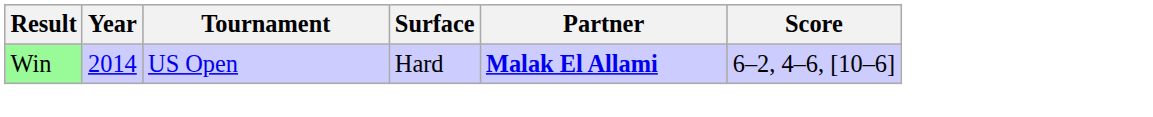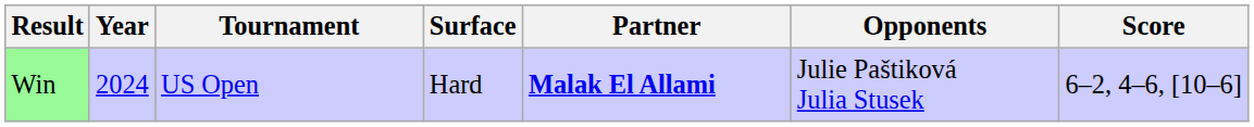 <table class="wikitable" style=font-size:97%>
 <tr>
 <th>Result</th>
 <th>Year</th>
 <th width=150>Tournament</th>
 <th>Surface</th>
 <th width=150>Partner</th>
+<th width=150>Opponents</th>
 <th class=unsortable>Score</th>
 </tr>
 <tr style="background:#ccf;">
 <td bgcolor=98FB98>Win</td>
-<td><a href='#'>2014</a></td>
+<td><a href='#'>2024</a></td>
 <td><a href='#'>US Open</a></td>
 <td>Hard</td>
 <td><strong> <a href='#'>Malak El Allami</a></strong></td>
+<td> Julie Paštiková<br> <a href='#'>Julia Stusek</a></td>
 <td>6–2, 4–6, [10–6]</td>
 </tr>
 </table>
